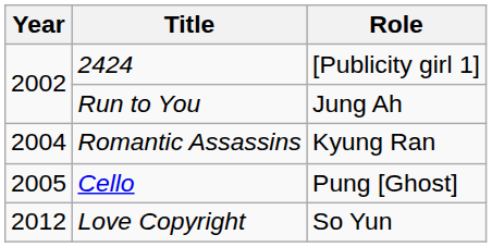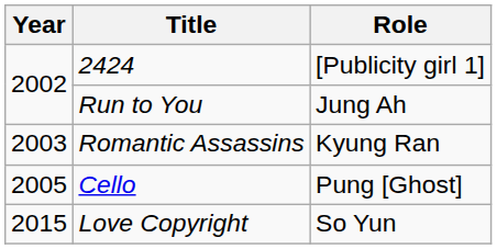 <table class="wikitable">
 <tr>
 <th>Year</th>
 <th>Title</th>
 <th>Role</th>
 </tr>
 <tr>
 <td rowspan="2">2002</td>
 <td><em>2424</em></td>
 <td>[Publicity girl 1]</td>
 </tr>
 <tr>
 <td><em>Run to You</em></td>
 <td>Jung Ah</td>
 </tr>
 <tr>
-<td>2004</td>
+<td>2003</td>
 <td><em>Romantic Assassins</em></td>
 <td>Kyung Ran</td>
 </tr>
 <tr>
 <td>2005</td>
 <td><em><a href='#'>Cello</a></em></td>
 <td>Pung [Ghost]</td>
 </tr>
 <tr>
-<td>2012</td>
+<td>2015</td>
 <td><em>Love Copyright</em></td>
 <td>So Yun</td>
 </tr>
 </table>
